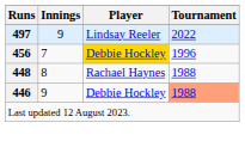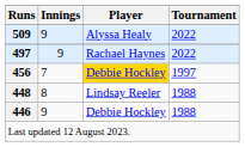 <table class="wikitable defaultleft col2center">
 <tr>
 </tr>
 <tr>
 <th>Runs</th>
 <th>Innings</th>
 <th>Player</th>
 <th>Tournament</th>
 </tr>
 <tr>
 </tr>
+<tr style="background-color:#def;">
+<th style="background-color:#def;">509</th>
+<td>9</td>
+<td> <a href='#'>Alyssa Healy</a></td>
+<td><a href='#'>2022</a></td>
+</tr>
 <tr>
 </tr>
 <tr style="background-color:#def;">
 <th style="background-color:#def;">497</th>
 <td style="text-align:center">9</td>
-<td> <a href='#'>Lindsay Reeler</a></td>
+<td> <a href='#'>Rachael Haynes</a></td>
 <td><a href='#'>2022</a></td>
 </tr>
 <tr>
 <th>456</th>
 <td>7</td>
 <td style="background: gold;"> <a href='#'>Debbie Hockley</a></td>
-<td><a href='#'>1996</a></td>
+<td><a href='#'>1997</a></td>
 </tr>
 <tr>
 <th>448</th>
 <td>8</td>
-<td> <a href='#'>Rachael Haynes</a></td>
+<td> <a href='#'>Lindsay Reeler</a></td>
 <td><a href='#'>1988</a></td>
 </tr>
 <tr>
 <th>446</th>
 <td>9</td>
 <td> <a href='#'>Debbie Hockley</a></td>
-<td style="background: lightsalmon;"><a href='#'>1988</a></td>
+<td><a href='#'>1988</a></td>
 </tr>
 <tr>
 <td colspan=4><small>Last updated 12 August 2023.</small></td>
 </tr>
 </table>
